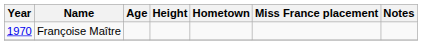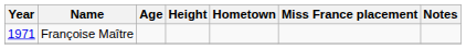 <table class="wikitable sortable">
 <tr>
 <th>Year</th>
 <th>Name</th>
 <th>Age</th>
 <th>Height</th>
 <th>Hometown</th>
 <th>Miss France placement</th>
 <th>Notes</th>
 </tr>
 <tr>
-<td><a href='#'>1970</a></td>
+<td><a href='#'>1971</a></td>
 <td>Françoise Maître</td>
 <td></td>
 <td></td>
 <td></td>
 <td></td>
 <td></td>
 </tr>
 <tr>
 </tr>
 </table>
